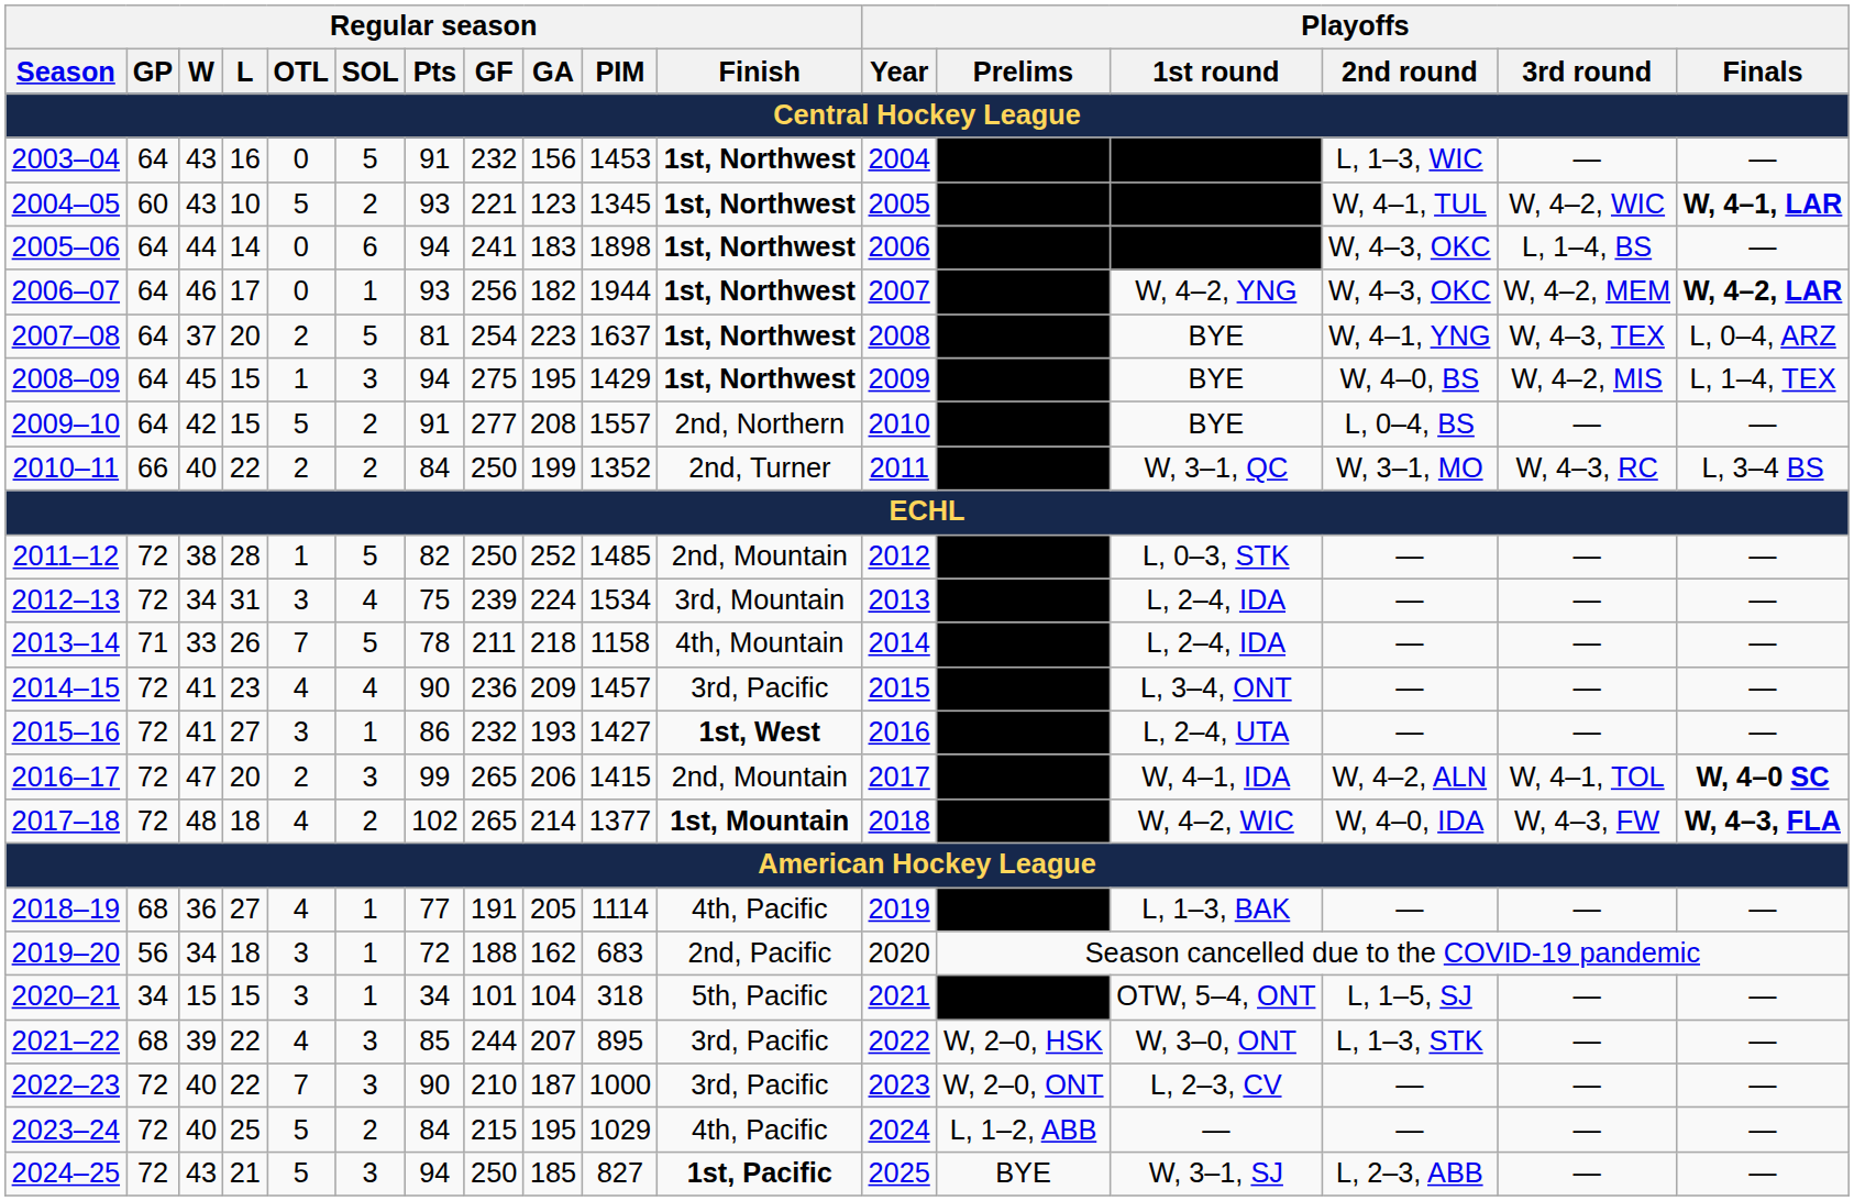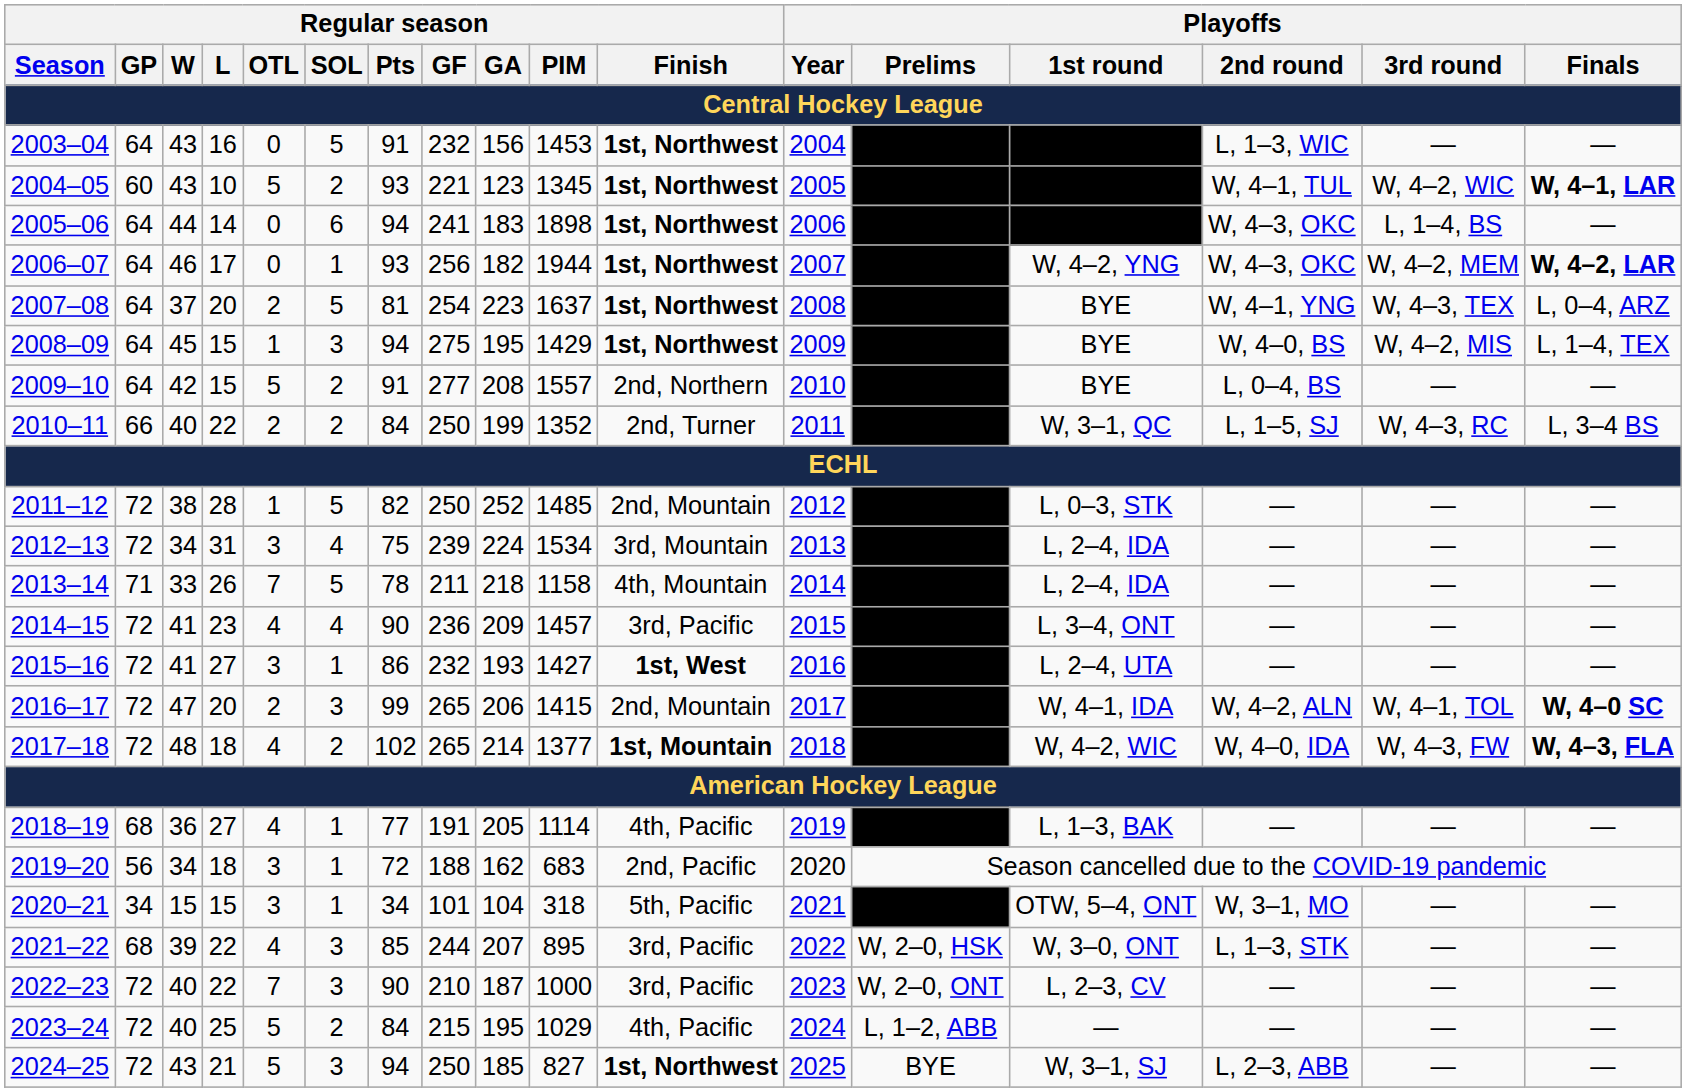 <table class="wikitable" style="text-align:center">
 <tr>
 <th colspan=11>Regular season</th>
 <th colspan=6>Playoffs</th>
 </tr>
 <tr>
 <th><a href='#'>Season</a></th>
 <th>GP</th>
 <th>W</th>
 <th>L</th>
 <th>OTL</th>
 <th>SOL</th>
 <th>Pts</th>
 <th>GF</th>
 <th>GA</th>
 <th>PIM</th>
 <th>Finish</th>
 <th>Year</th>
 <th>Prelims</th>
 <th>1st round</th>
 <th>2nd round</th>
 <th>3rd round</th>
 <th>Finals</th>
 </tr>
 <tr>
 <td colspan=20 style="text-align:center; background:#16284C; color:#FFD65A;"><strong>Central Hockey League</strong></td>
 </tr>
 <tr>
 <td><a href='#'>2003–04</a></td>
 <td>64</td>
 <td>43</td>
 <td>16</td>
 <td>0</td>
 <td>5</td>
 <td>91</td>
 <td>232</td>
 <td>156</td>
 <td>1453</td>
 <td><strong>1st, Northwest</strong></td>
 <td><a href='#'>2004</a></td>
 <td bgcolor=#000000>—</td>
 <td bgcolor=#000000>—</td>
 <td>L, 1–3, <a href='#'>WIC</a></td>
 <td>—</td>
 <td>—</td>
 </tr>
 <tr>
 <td><a href='#'>2004–05</a></td>
 <td>60</td>
 <td>43</td>
 <td>10</td>
 <td>5</td>
 <td>2</td>
 <td>93</td>
 <td>221</td>
 <td>123</td>
 <td>1345</td>
 <td><strong>1st, Northwest</strong></td>
 <td><a href='#'>2005</a></td>
 <td bgcolor=#000000>—</td>
 <td bgcolor=#000000>—</td>
 <td>W, 4–1, <a href='#'>TUL</a></td>
 <td>W, 4–2, <a href='#'>WIC</a></td>
 <td><strong>W, 4–1, <a href='#'>LAR</a></strong></td>
 </tr>
 <tr>
 <td><a href='#'>2005–06</a></td>
 <td>64</td>
 <td>44</td>
 <td>14</td>
 <td>0</td>
 <td>6</td>
 <td>94</td>
 <td>241</td>
 <td>183</td>
 <td>1898</td>
 <td><strong>1st, Northwest</strong></td>
 <td><a href='#'>2006</a></td>
 <td bgcolor=#000000>—</td>
 <td bgcolor=#000000>—</td>
 <td>W, 4–3, <a href='#'>OKC</a></td>
 <td>L, 1–4, <a href='#'>BS</a></td>
 <td>—</td>
 </tr>
 <tr>
 <td><a href='#'>2006–07</a></td>
 <td>64</td>
 <td>46</td>
 <td>17</td>
 <td>0</td>
 <td>1</td>
 <td>93</td>
 <td>256</td>
 <td>182</td>
 <td>1944</td>
 <td><strong>1st, Northwest</strong></td>
 <td><a href='#'>2007</a></td>
 <td bgcolor=#000000>—</td>
 <td>W, 4–2, <a href='#'>YNG</a></td>
 <td>W, 4–3, <a href='#'>OKC</a></td>
 <td>W, 4–2, <a href='#'>MEM</a></td>
 <td><strong>W, 4–2, <a href='#'>LAR</a></strong></td>
 </tr>
 <tr>
 <td><a href='#'>2007–08</a></td>
 <td>64</td>
 <td>37</td>
 <td>20</td>
 <td>2</td>
 <td>5</td>
 <td>81</td>
 <td>254</td>
 <td>223</td>
 <td>1637</td>
 <td><strong>1st, Northwest</strong></td>
 <td><a href='#'>2008</a></td>
 <td bgcolor=#000000>—</td>
 <td>BYE</td>
 <td>W, 4–1, <a href='#'>YNG</a></td>
 <td>W, 4–3, <a href='#'>TEX</a></td>
 <td>L, 0–4, <a href='#'>ARZ</a></td>
 </tr>
 <tr>
 <td><a href='#'>2008–09</a></td>
 <td>64</td>
 <td>45</td>
 <td>15</td>
 <td>1</td>
 <td>3</td>
 <td>94</td>
 <td>275</td>
 <td>195</td>
 <td>1429</td>
 <td><strong>1st, Northwest</strong></td>
 <td><a href='#'>2009</a></td>
 <td bgcolor=#000000>—</td>
 <td>BYE</td>
 <td>W, 4–0, <a href='#'>BS</a></td>
 <td>W, 4–2, <a href='#'>MIS</a></td>
 <td>L, 1–4, <a href='#'>TEX</a></td>
 </tr>
 <tr>
 <td><a href='#'>2009–10</a></td>
 <td>64</td>
 <td>42</td>
 <td>15</td>
 <td>5</td>
 <td>2</td>
 <td>91</td>
 <td>277</td>
 <td>208</td>
 <td>1557</td>
 <td>2nd, Northern</td>
 <td><a href='#'>2010</a></td>
 <td bgcolor=#000000>—</td>
 <td>BYE</td>
 <td>L, 0–4, <a href='#'>BS</a></td>
 <td>—</td>
 <td>—</td>
 </tr>
 <tr>
 <td><a href='#'>2010–11</a></td>
 <td>66</td>
 <td>40</td>
 <td>22</td>
 <td>2</td>
 <td>2</td>
 <td>84</td>
 <td>250</td>
 <td>199</td>
 <td>1352</td>
 <td>2nd, Turner</td>
 <td><a href='#'>2011</a></td>
 <td bgcolor=#000000>—</td>
 <td>W, 3–1, <a href='#'>QC</a></td>
-<td>W, 3–1, <a href='#'>MO</a></td>
+<td>L, 1–5, <a href='#'>SJ</a></td>
 <td>W, 4–3, <a href='#'>RC</a></td>
 <td>L, 3–4 <a href='#'>BS</a></td>
 </tr>
 <tr>
 <td colspan=20 style="text-align:center; background:#16284C; color:#FFD65A;"><strong>ECHL</strong></td>
 </tr>
 <tr>
 <td><a href='#'>2011–12</a></td>
 <td>72</td>
 <td>38</td>
 <td>28</td>
 <td>1</td>
 <td>5</td>
 <td>82</td>
 <td>250</td>
 <td>252</td>
 <td>1485</td>
 <td>2nd, Mountain</td>
 <td><a href='#'>2012</a></td>
 <td bgcolor=#000000>—</td>
 <td>L, 0–3, <a href='#'>STK</a></td>
 <td>—</td>
 <td>—</td>
 <td>—</td>
 </tr>
 <tr>
 <td><a href='#'>2012–13</a></td>
 <td>72</td>
 <td>34</td>
 <td>31</td>
 <td>3</td>
 <td>4</td>
 <td>75</td>
 <td>239</td>
 <td>224</td>
 <td>1534</td>
 <td>3rd, Mountain</td>
 <td><a href='#'>2013</a></td>
 <td bgcolor=#000000>—</td>
 <td>L, 2–4, <a href='#'>IDA</a></td>
 <td>—</td>
 <td>—</td>
 <td>—</td>
 </tr>
 <tr>
 <td><a href='#'>2013–14</a></td>
 <td>71</td>
 <td>33</td>
 <td>26</td>
 <td>7</td>
 <td>5</td>
 <td>78</td>
 <td>211</td>
 <td>218</td>
 <td>1158</td>
 <td>4th, Mountain</td>
 <td><a href='#'>2014</a></td>
 <td bgcolor=#000000>—</td>
 <td>L, 2–4, <a href='#'>IDA</a></td>
 <td>—</td>
 <td>—</td>
 <td>—</td>
 </tr>
 <tr>
 <td><a href='#'>2014–15</a></td>
 <td>72</td>
 <td>41</td>
 <td>23</td>
 <td>4</td>
 <td>4</td>
 <td>90</td>
 <td>236</td>
 <td>209</td>
 <td>1457</td>
 <td>3rd, Pacific</td>
 <td><a href='#'>2015</a></td>
 <td bgcolor=#000000>—</td>
 <td>L, 3–4, <a href='#'>ONT</a></td>
 <td>—</td>
 <td>—</td>
 <td>—</td>
 </tr>
 <tr>
 <td><a href='#'>2015–16</a></td>
 <td>72</td>
 <td>41</td>
 <td>27</td>
 <td>3</td>
 <td>1</td>
 <td>86</td>
 <td>232</td>
 <td>193</td>
 <td>1427</td>
 <td><strong>1st, West</strong></td>
 <td><a href='#'>2016</a></td>
 <td bgcolor=#000000>—</td>
 <td>L, 2–4, <a href='#'>UTA</a></td>
 <td>—</td>
 <td>—</td>
 <td>—</td>
 </tr>
 <tr>
 <td><a href='#'>2016–17</a></td>
 <td>72</td>
 <td>47</td>
 <td>20</td>
 <td>2</td>
 <td>3</td>
 <td>99</td>
 <td>265</td>
 <td>206</td>
 <td>1415</td>
 <td>2nd, Mountain</td>
 <td><a href='#'>2017</a></td>
 <td bgcolor=#000000>—</td>
 <td>W, 4–1, <a href='#'>IDA</a></td>
 <td>W, 4–2, <a href='#'>ALN</a></td>
 <td>W, 4–1, <a href='#'>TOL</a></td>
 <td><strong>W, 4–0 <a href='#'>SC</a></strong></td>
 </tr>
 <tr>
 <td><a href='#'>2017–18</a></td>
 <td>72</td>
 <td>48</td>
 <td>18</td>
 <td>4</td>
 <td>2</td>
 <td>102</td>
 <td>265</td>
 <td>214</td>
 <td>1377</td>
 <td><strong>1st, Mountain</strong></td>
 <td><a href='#'>2018</a></td>
 <td bgcolor=#000000>—</td>
 <td>W, 4–2, <a href='#'>WIC</a></td>
 <td>W, 4–0, <a href='#'>IDA</a></td>
 <td>W, 4–3, <a href='#'>FW</a></td>
 <td><strong>W, 4–3, <a href='#'>FLA</a></strong></td>
 </tr>
 <tr>
 <td colspan=20 style="text-align:center; background:#16284C; color:#FFD65A;"><strong>American Hockey League</strong></td>
 </tr>
 <tr>
 <td><a href='#'>2018–19</a></td>
 <td>68</td>
 <td>36</td>
 <td>27</td>
 <td>4</td>
 <td>1</td>
 <td>77</td>
 <td>191</td>
 <td>205</td>
 <td>1114</td>
 <td>4th, Pacific</td>
 <td><a href='#'>2019</a></td>
 <td bgcolor=#000000>—</td>
 <td>L, 1–3, <a href='#'>BAK</a></td>
 <td>—</td>
 <td>—</td>
 <td>—</td>
 </tr>
 <tr>
 <td><a href='#'>2019–20</a></td>
 <td>56</td>
 <td>34</td>
 <td>18</td>
 <td>3</td>
 <td>1</td>
 <td>72</td>
 <td>188</td>
 <td>162</td>
 <td>683</td>
 <td>2nd, Pacific</td>
 <td>2020</td>
 <td colspan="5">Season cancelled due to the <a href='#'>COVID-19 pandemic</a></td>
 </tr>
 <tr>
 <td><a href='#'>2020–21</a></td>
 <td>34</td>
 <td>15</td>
 <td>15</td>
 <td>3</td>
 <td>1</td>
 <td>34</td>
 <td>101</td>
 <td>104</td>
 <td>318</td>
 <td>5th, Pacific</td>
 <td><a href='#'>2021</a></td>
 <td bgcolor=#000000>—</td>
 <td>OTW, 5–4, <a href='#'>ONT</a></td>
-<td>L, 1–5, <a href='#'>SJ</a></td>
+<td>W, 3–1, <a href='#'>MO</a></td>
 <td>—</td>
 <td>—</td>
 </tr>
 <tr>
 <td><a href='#'>2021–22</a></td>
 <td>68</td>
 <td>39</td>
 <td>22</td>
 <td>4</td>
 <td>3</td>
 <td>85</td>
 <td>244</td>
 <td>207</td>
 <td>895</td>
 <td>3rd, Pacific</td>
 <td><a href='#'>2022</a></td>
 <td>W, 2–0, <a href='#'>HSK</a></td>
 <td>W, 3–0, <a href='#'>ONT</a></td>
 <td>L, 1–3, <a href='#'>STK</a></td>
 <td>—</td>
 <td>—</td>
 </tr>
 <tr>
 <td><a href='#'>2022–23</a></td>
 <td>72</td>
 <td>40</td>
 <td>22</td>
 <td>7</td>
 <td>3</td>
 <td>90</td>
 <td>210</td>
 <td>187</td>
 <td>1000</td>
 <td>3rd, Pacific</td>
 <td><a href='#'>2023</a></td>
 <td>W, 2–0, <a href='#'>ONT</a></td>
 <td>L, 2–3, <a href='#'>CV</a></td>
 <td>—</td>
 <td>—</td>
 <td>—</td>
 </tr>
 <tr>
 <td><a href='#'>2023–24</a></td>
 <td>72</td>
 <td>40</td>
 <td>25</td>
 <td>5</td>
 <td>2</td>
 <td>84</td>
 <td>215</td>
 <td>195</td>
 <td>1029</td>
 <td>4th, Pacific</td>
 <td><a href='#'>2024</a></td>
 <td>L, 1–2, <a href='#'>ABB</a></td>
 <td>—</td>
 <td>—</td>
 <td>—</td>
 <td>—</td>
 </tr>
 <tr>
 <td><a href='#'>2024–25</a></td>
 <td>72</td>
 <td>43</td>
 <td>21</td>
 <td>5</td>
 <td>3</td>
 <td>94</td>
 <td>250</td>
 <td>185</td>
 <td>827</td>
-<td><strong>1st, Pacific</strong></td>
+<td><strong>1st, Northwest</strong></td>
 <td><a href='#'>2025</a></td>
 <td>BYE</td>
 <td>W, 3–1, <a href='#'>SJ</a></td>
 <td>L, 2–3, <a href='#'>ABB</a></td>
 <td>—</td>
 <td>—</td>
 </tr>
 </table>
